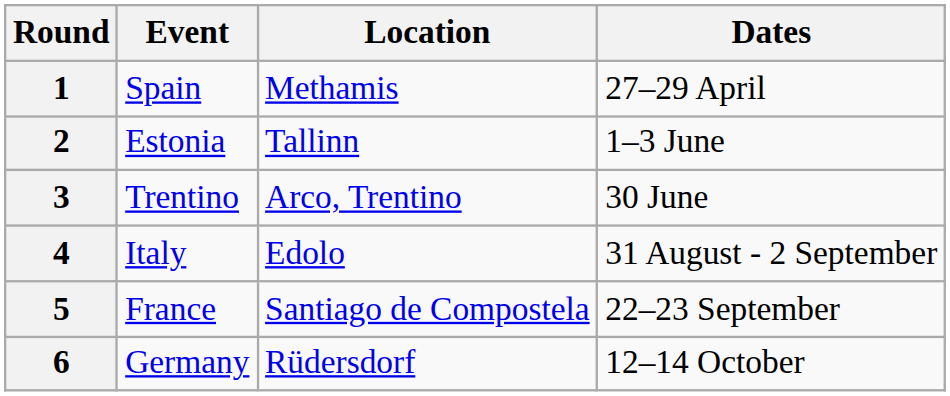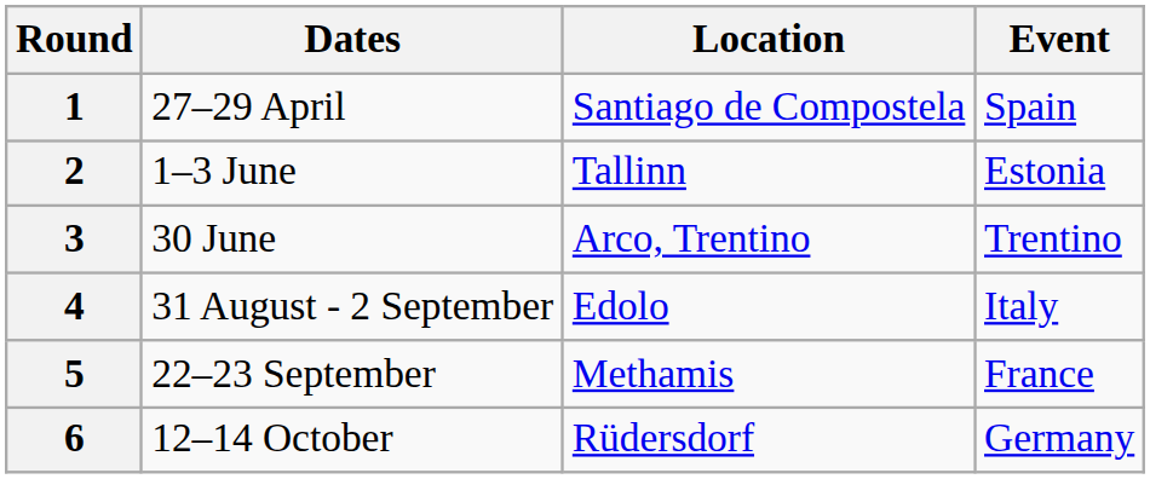 <table class="wikitable" style="font-size: 90%">
 <tr>
 <th>Round</th>
+<th>Dates</th>
+<th>Location</th>
 <th>Event</th>
-<th>Location</th>
-<th>Dates</th>
 </tr>
 <tr>
 <th>1</th>
+<td>27–29 April</td>
+<td><a href='#'>Santiago de Compostela</a></td>
 <td> <a href='#'>Spain</a></td>
-<td><a href='#'>Methamis</a></td>
-<td>27–29 April</td>
 </tr>
 <tr>
 <th>2</th>
+<td>1–3 June</td>
+<td><a href='#'>Tallinn</a></td>
 <td> <a href='#'>Estonia</a></td>
-<td><a href='#'>Tallinn</a></td>
-<td>1–3 June</td>
 </tr>
 <tr>
 <th>3</th>
+<td>30 June</td>
+<td><a href='#'>Arco, Trentino</a></td>
 <td> <a href='#'>Trentino</a></td>
-<td><a href='#'>Arco, Trentino</a></td>
-<td>30 June</td>
 </tr>
 <tr>
 <th>4</th>
+<td>31 August - 2 September</td>
+<td><a href='#'>Edolo</a></td>
 <td> <a href='#'>Italy</a></td>
-<td><a href='#'>Edolo</a></td>
-<td>31 August - 2 September</td>
 </tr>
 <tr>
 <th>5</th>
+<td>22–23 September</td>
+<td><a href='#'>Methamis</a></td>
 <td> <a href='#'>France</a></td>
-<td><a href='#'>Santiago de Compostela</a></td>
-<td>22–23 September</td>
 </tr>
 <tr>
 <th>6</th>
+<td>12–14 October</td>
+<td><a href='#'>Rüdersdorf</a></td>
 <td> <a href='#'>Germany</a></td>
-<td><a href='#'>Rüdersdorf</a></td>
-<td>12–14 October</td>
 </tr>
 </table>
